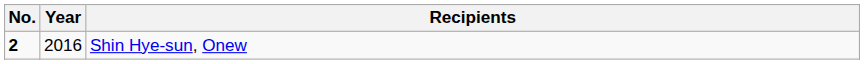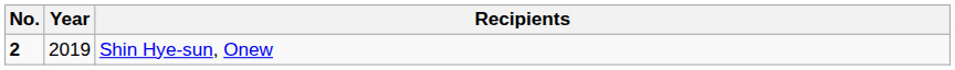 <table class="wikitable" style="width:800px">
 <tr>
 <th width=10>No.</th>
 <th width=10>Year</th>
 <th>Recipients</th>
 </tr>
 <tr>
 <td><strong>2</strong></td>
-<td>2016</td>
+<td>2019</td>
 <td><a href='#'>Shin Hye-sun</a>, <a href='#'>Onew</a></td>
 </tr>
 </table>
